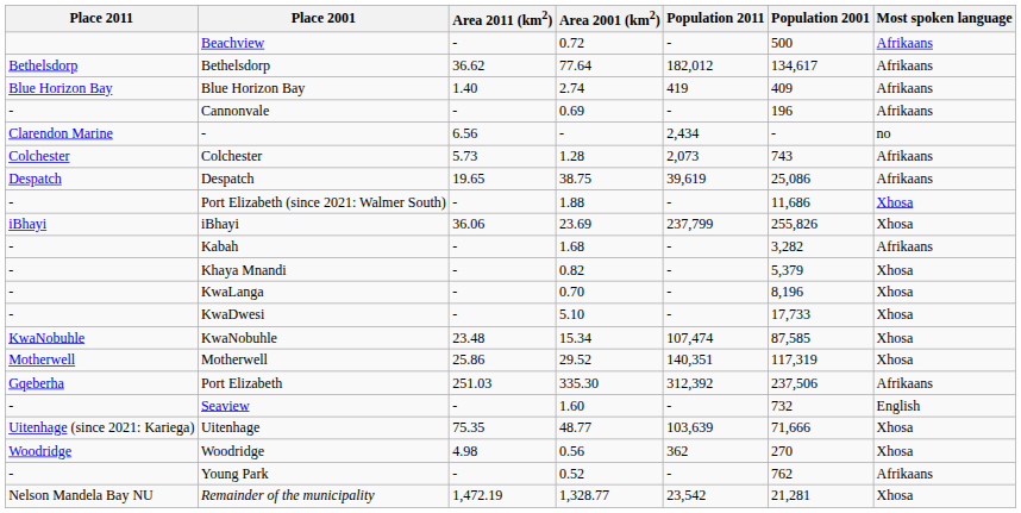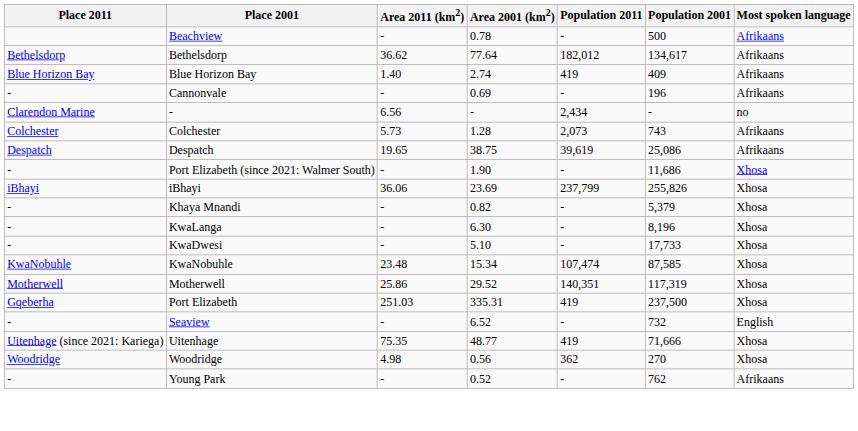 <table class="wikitable sortable">
 <tr>
 <th>Place 2011</th>
 <th>Place 2001</th>
 <th>Area 2011 (km<sup>2</sup>)</th>
 <th>Area 2001 (km<sup>2</sup>)</th>
 <th>Population 2011</th>
 <th>Population 2001</th>
 <th>Most spoken language</th>
 </tr>
 <tr>
 <td></td>
 <td><a href='#'>Beachview</a></td>
 <td>-</td>
-<td>0.72</td>
+<td>0.78</td>
 <td>-</td>
 <td>500</td>
 <td><a href='#'>Afrikaans</a></td>
 </tr>
 <tr>
 <td><a href='#'>Bethelsdorp</a></td>
 <td>Bethelsdorp</td>
 <td>36.62</td>
 <td>77.64</td>
 <td>182,012</td>
 <td>134,617</td>
 <td>Afrikaans</td>
 </tr>
 <tr>
 <td><a href='#'>Blue Horizon Bay</a></td>
 <td>Blue Horizon Bay</td>
 <td>1.40</td>
 <td>2.74</td>
 <td>419</td>
 <td>409</td>
 <td>Afrikaans</td>
 </tr>
 <tr>
 <td>-</td>
 <td>Cannonvale</td>
 <td>-</td>
 <td>0.69</td>
 <td>-</td>
 <td>196</td>
 <td>Afrikaans</td>
 </tr>
 <tr>
 <td><a href='#'>Clarendon Marine</a></td>
 <td>-</td>
 <td>6.56</td>
 <td>-</td>
 <td>2,434</td>
 <td>-</td>
 <td>no</td>
 </tr>
 <tr>
 <td><a href='#'>Colchester</a></td>
 <td>Colchester</td>
 <td>5.73</td>
 <td>1.28</td>
 <td>2,073</td>
 <td>743</td>
 <td>Afrikaans</td>
 </tr>
 <tr>
 <td><a href='#'>Despatch</a></td>
 <td>Despatch</td>
 <td>19.65</td>
 <td>38.75</td>
 <td>39,619</td>
 <td>25,086</td>
 <td>Afrikaans</td>
 </tr>
 <tr>
 <td>-</td>
 <td>Port Elizabeth (since 2021: Walmer South)</td>
 <td>-</td>
-<td>1.88</td>
+<td>1.90</td>
 <td>-</td>
 <td>11,686</td>
 <td><a href='#'>Xhosa</a></td>
 </tr>
 <tr>
 <td><a href='#'>iBhayi</a></td>
 <td>iBhayi</td>
 <td>36.06</td>
 <td>23.69</td>
 <td>237,799</td>
 <td>255,826</td>
 <td>Xhosa</td>
 </tr>
 <tr>
 <td>-</td>
-<td>Kabah</td>
-<td>-</td>
-<td>1.68</td>
-<td>-</td>
-<td>3,282</td>
-<td>Afrikaans</td>
-</tr>
-<tr>
-<td>-</td>
 <td>Khaya Mnandi</td>
 <td>-</td>
 <td>0.82</td>
 <td>-</td>
 <td>5,379</td>
 <td>Xhosa</td>
 </tr>
 <tr>
 <td>-</td>
 <td>KwaLanga</td>
 <td>-</td>
-<td>0.70</td>
+<td>6.30</td>
 <td>-</td>
 <td>8,196</td>
 <td>Xhosa</td>
 </tr>
 <tr>
 <td>-</td>
 <td>KwaDwesi</td>
 <td>-</td>
 <td>5.10</td>
 <td>-</td>
 <td>17,733</td>
 <td>Xhosa</td>
 </tr>
 <tr>
 <td><a href='#'>KwaNobuhle</a></td>
 <td>KwaNobuhle</td>
 <td>23.48</td>
 <td>15.34</td>
 <td>107,474</td>
 <td>87,585</td>
 <td>Xhosa</td>
 </tr>
 <tr>
 <td><a href='#'>Motherwell</a></td>
 <td>Motherwell</td>
 <td>25.86</td>
 <td>29.52</td>
 <td>140,351</td>
 <td>117,319</td>
 <td>Xhosa</td>
 </tr>
 <tr>
 <td><a href='#'>Gqeberha</a></td>
 <td>Port Elizabeth</td>
 <td>251.03</td>
-<td>335.30</td>
-<td>312,392</td>
-<td>237,506</td>
-<td>Afrikaans</td>
+<td>335.31</td>
+<td>419</td>
+<td>237,500</td>
+<td>Xhosa</td>
 </tr>
 <tr>
 <td>-</td>
 <td><a href='#'>Seaview</a></td>
 <td>-</td>
-<td>1.60</td>
+<td>6.52</td>
 <td>-</td>
 <td>732</td>
 <td>English</td>
 </tr>
 <tr>
 <td><a href='#'>Uitenhage</a> (since 2021: Kariega)</td>
 <td>Uitenhage</td>
 <td>75.35</td>
 <td>48.77</td>
-<td>103,639</td>
+<td>419</td>
 <td>71,666</td>
 <td>Xhosa</td>
 </tr>
 <tr>
 <td><a href='#'>Woodridge</a></td>
 <td>Woodridge</td>
 <td>4.98</td>
 <td>0.56</td>
 <td>362</td>
 <td>270</td>
 <td>Xhosa</td>
 </tr>
 <tr>
 <td>-</td>
 <td>Young Park</td>
 <td>-</td>
 <td>0.52</td>
 <td>-</td>
 <td>762</td>
 <td>Afrikaans</td>
 </tr>
-<tr>
-<td>Nelson Mandela Bay NU</td>
-<td><em>Remainder of the municipality</em></td>
-<td>1,472.19</td>
-<td>1,328.77</td>
-<td>23,542</td>
-<td>21,281</td>
-<td>Xhosa</td>
-</tr>
 </table>
